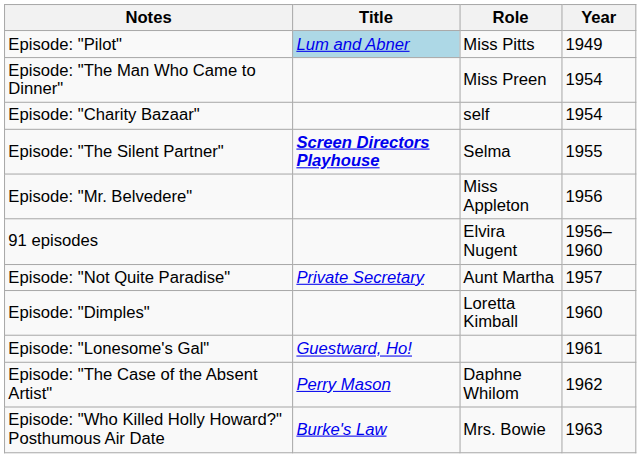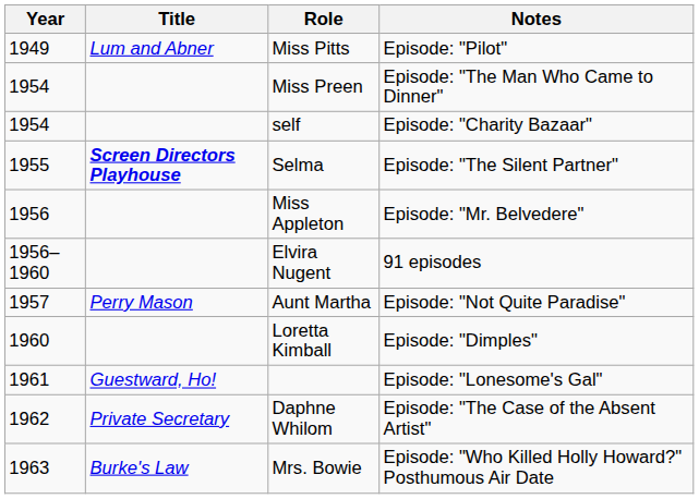 <table class="wikitable sortable">
 <tr>
-<th class="unsortable">Notes</th>
+<th>Year</th>
 <th>Title</th>
 <th>Role</th>
-<th>Year</th>
+<th class="unsortable">Notes</th>
 </tr>
 <tr>
+<td>1949</td>
+<td><em><a href='#'>Lum and Abner</a></em></td>
+<td>Miss Pitts</td>
 <td>Episode: "Pilot"</td>
-<td style="background: lightblue;"><em><a href='#'>Lum and Abner</a></em></td>
-<td>Miss Pitts</td>
-<td>1949</td>
 </tr>
 <tr>
-<td>Episode: "The Man Who Came to Dinner"</td>
+<td>1954</td>
 <td><em></em></td>
 <td>Miss Preen</td>
-<td>1954</td>
+<td>Episode: "The Man Who Came to Dinner"</td>
 </tr>
 <tr>
-<td>Episode: "Charity Bazaar"</td>
+<td>1954</td>
 <td><em></em></td>
 <td>self</td>
-<td>1954</td>
+<td>Episode: "Charity Bazaar"</td>
 </tr>
 <tr>
-<td>Episode: "The Silent Partner"</td>
+<td>1955</td>
 <td><strong><em><a href='#'>Screen Directors Playhouse</a></em></strong></td>
 <td>Selma</td>
-<td>1955</td>
+<td>Episode: "The Silent Partner"</td>
 </tr>
 <tr>
-<td>Episode: "Mr. Belvedere"</td>
+<td>1956</td>
 <td><em></em></td>
 <td>Miss Appleton</td>
-<td>1956</td>
+<td>Episode: "Mr. Belvedere"</td>
 </tr>
 <tr>
-<td>91 episodes</td>
+<td>1956–1960</td>
 <td><em></em></td>
 <td>Elvira Nugent</td>
-<td>1956–1960</td>
+<td>91 episodes</td>
 </tr>
 <tr>
+<td>1957</td>
+<td><em><a href='#'>Perry Mason</a></em></td>
+<td>Aunt Martha</td>
 <td>Episode: "Not Quite Paradise"</td>
-<td><em><a href='#'>Private Secretary</a></em></td>
-<td>Aunt Martha</td>
-<td>1957</td>
 </tr>
 <tr>
-<td>Episode: "Dimples"</td>
+<td>1960</td>
 <td><em></em></td>
 <td>Loretta Kimball</td>
-<td>1960</td>
+<td>Episode: "Dimples"</td>
 </tr>
 <tr>
-<td>Episode: "Lonesome's Gal"</td>
+<td>1961</td>
 <td><em><a href='#'>Guestward, Ho!</a></em></td>
 <td></td>
-<td>1961</td>
+<td>Episode: "Lonesome's Gal"</td>
 </tr>
 <tr>
+<td>1962</td>
+<td><em><a href='#'>Private Secretary</a></em></td>
+<td>Daphne Whilom</td>
 <td>Episode: "The Case of the Absent Artist"</td>
-<td><em><a href='#'>Perry Mason</a></em></td>
-<td>Daphne Whilom</td>
-<td>1962</td>
 </tr>
 <tr>
-<td>Episode: "Who Killed Holly Howard?" Posthumous Air Date</td>
+<td>1963</td>
 <td><em><a href='#'>Burke's Law</a></em></td>
 <td>Mrs. Bowie</td>
-<td>1963</td>
+<td>Episode: "Who Killed Holly Howard?" Posthumous Air Date</td>
 </tr>
 </table>
